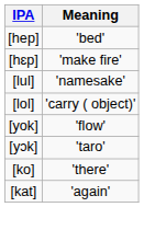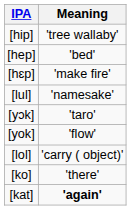 <table class="wikitable" style="text-align: center;">
 <tr>
 <th><a href='#'>IPA</a></th>
 <th>Meaning</th>
+</tr>
+<tr>
+<td>[hip]</td>
+<td>'tree wallaby'</td>
 </tr>
 <tr>
 <td>[hep]</td>
 <td>'bed'</td>
 </tr>
 <tr>
 <td>[hɛp]</td>
 <td>'make fire'</td>
 </tr>
 <tr>
 <td>[lul]</td>
 <td>'namesake'</td>
 </tr>
 <tr>
-<td>[lol]</td>
-<td>'carry ( object)'</td>
+<td>[yɔk]</td>
+<td>'taro'</td>
 </tr>
 <tr>
 <td>[yok]</td>
 <td>'flow'</td>
 </tr>
 <tr>
-<td>[yɔk]</td>
-<td>'taro'</td>
+<td>[lol]</td>
+<td>'carry ( object)'</td>
 </tr>
 <tr>
 <td>[ko]</td>
 <td>'there'</td>
 </tr>
 <tr>
 <td>[kat]</td>
-<td>'again'</td>
+<td><strong>'again'</strong></td>
 </tr>
 </table>
